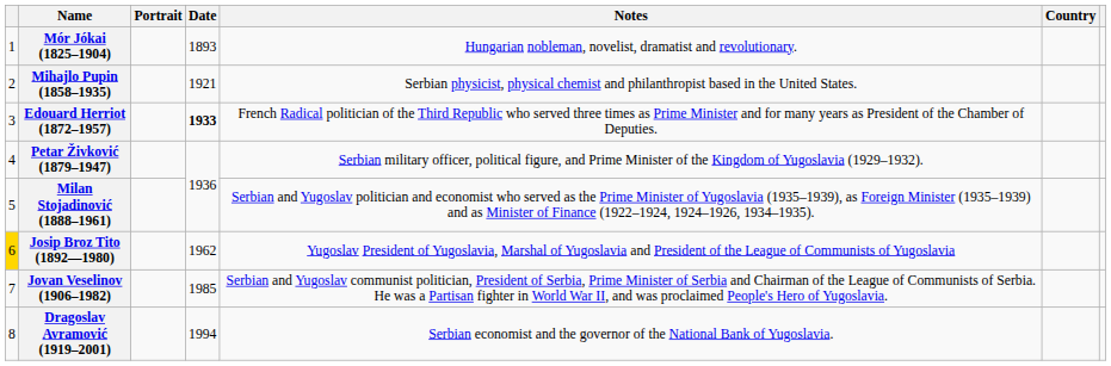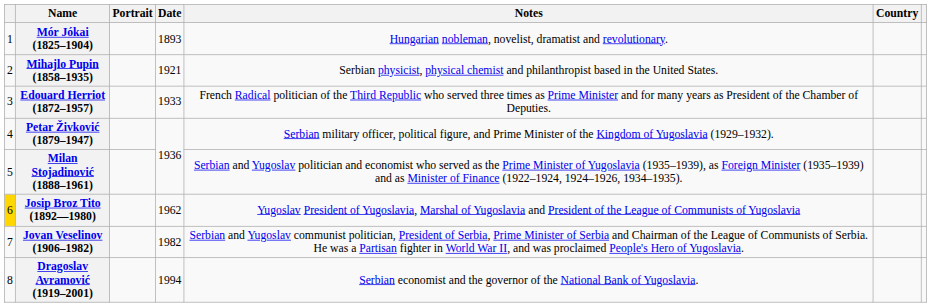 <table class="wikitable plainrowheaders sortable" style="width: 100%; text-align:center">
 <tr>
 <th scope="col"></th>
 <th scope="col">Name</th>
 <th scope="col" class="unsortable">Portrait</th>
 <th scope="col">Date</th>
 <th scope="col" class="unsortable">Notes</th>
 <th scope="col">Country</th>
 <th scope="col" class="unsortable"></th>
 </tr>
 <tr>
 <td>1</td>
 <th scope="row" style="text-align:center"><a href='#'>Mór Jókai</a><br>(1825–1904)</th>
 <td></td>
 <td>1893</td>
 <td><a href='#'>Hungarian</a> <a href='#'>nobleman</a>, novelist, dramatist and <a href='#'>revolutionary</a>.</td>
 <td></td>
 <td></td>
 </tr>
 <tr>
 <td>2</td>
 <th scope="row" style="text-align:center"><a href='#'>Mihajlo Pupin</a><br>(1858–1935)</th>
 <td></td>
 <td>1921</td>
 <td>Serbian <a href='#'>physicist</a>, <a href='#'>physical chemist</a> and philanthropist based in the United States.</td>
 <td></td>
 <td></td>
 </tr>
 <tr>
 <td>3</td>
 <th scope="row" style="text-align:center"><a href='#'>Edouard Herriot</a><br>(1872–1957)</th>
 <td></td>
-<td><strong>1933</strong></td>
+<td>1933</td>
 <td>French <a href='#'>Radical</a> politician of the <a href='#'>Third Republic</a> who served three times as <a href='#'>Prime Minister</a> and for many years as President of the Chamber of Deputies.</td>
 <td></td>
 <td></td>
 </tr>
 <tr>
 <td>4</td>
 <th scope="row" style="text-align:center"><a href='#'>Petar Živković</a><br>(1879–1947)</th>
 <td></td>
 <td rowspan=2>1936</td>
 <td><a href='#'>Serbian</a> military officer, political figure, and Prime Minister of the <a href='#'>Kingdom of Yugoslavia</a> (1929–1932).</td>
 <td></td>
 <td></td>
 </tr>
 <tr>
 <td>5</td>
 <th scope="row" style="text-align:center"><a href='#'>Milan Stojadinović</a><br>(1888–1961)</th>
 <td></td>
 <td><a href='#'>Serbian</a> and <a href='#'>Yugoslav</a> politician and economist who served as the <a href='#'>Prime Minister of Yugoslavia</a> (1935–1939), as <a href='#'>Foreign Minister</a> (1935–1939) and as <a href='#'>Minister of Finance</a> (1922–1924, 1924–1926, 1934–1935).</td>
 <td></td>
 <td></td>
 </tr>
 <tr>
 <td style="background: gold;">6</td>
 <th scope="row" style="text-align:center"><a href='#'>Josip Broz Tito</a><br>(1892—1980)</th>
 <td></td>
 <td>1962</td>
 <td><a href='#'>Yugoslav</a> <a href='#'>President of Yugoslavia</a>, <a href='#'>Marshal of Yugoslavia</a> and <a href='#'>President of the League of Communists of Yugoslavia</a></td>
 <td></td>
 <td></td>
 </tr>
 <tr>
 <td>7</td>
 <th scope="row" style="text-align:center"><a href='#'>Jovan Veselinov</a><br>(1906–1982)</th>
 <td></td>
-<td>1985</td>
+<td>1982</td>
 <td><a href='#'>Serbian</a> and <a href='#'>Yugoslav</a> communist politician, <a href='#'>President of Serbia</a>, <a href='#'>Prime Minister of Serbia</a> and Chairman of the League of Communists of Serbia. He was a <a href='#'>Partisan</a> fighter in <a href='#'>World War II</a>, and was proclaimed <a href='#'>People's Hero of Yugoslavia</a>.</td>
 <td></td>
 <td></td>
 </tr>
 <tr>
 <td>8</td>
 <th scope="row" style="text-align:center"><a href='#'>Dragoslav Avramović</a><br>(1919–2001)</th>
 <td></td>
 <td>1994</td>
 <td><a href='#'>Serbian</a> economist and the governor of the <a href='#'>National Bank of Yugoslavia</a>.</td>
 <td></td>
 <td></td>
 </tr>
 </table>
